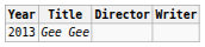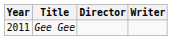 <table class="wikitable">
 <tr>
 <th>Year</th>
 <th>Title</th>
 <th>Director</th>
 <th>Writer</th>
 </tr>
 <tr>
-<td>2013</td>
+<td>2011</td>
 <td><em>Gee Gee</em></td>
 <td></td>
 <td></td>
 </tr>
 </table>
